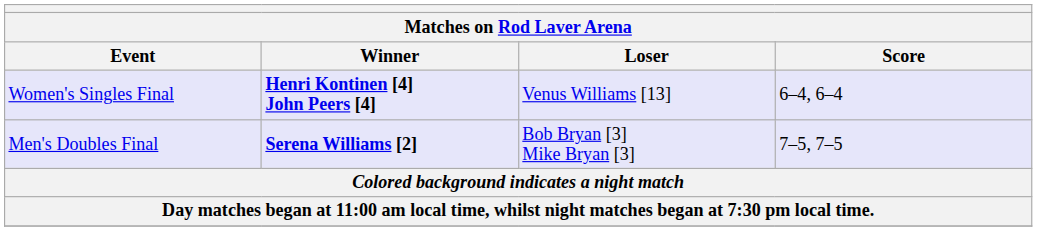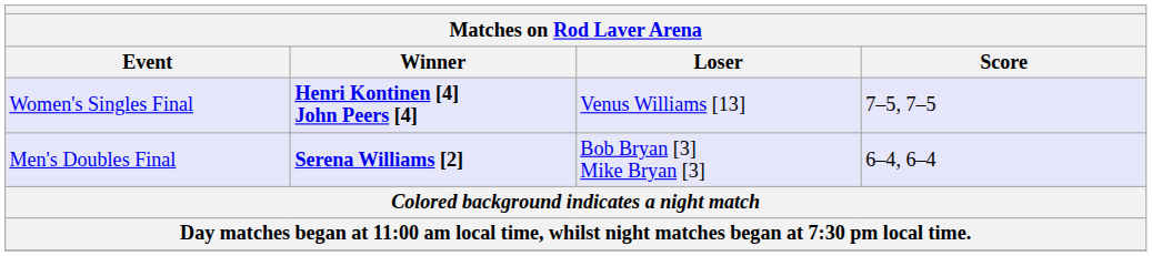 <table class="wikitable collapsible uncollapsed" style="margin:1em auto;">
 <tr>
 <th colspan=4></th>
 </tr>
 <tr>
 <th colspan=4><strong>Matches on <a href='#'>Rod Laver Arena</a></strong></th>
 </tr>
 <tr>
 <th style="width:220px;">Event</th>
 <th style="width:220px;">Winner</th>
 <th style="width:220px;">Loser</th>
 <th style="width:220px;">Score</th>
 </tr>
 <tr bgcolor="lavender">
 <td><a href='#'>Women's Singles Final</a></td>
 <td><strong> <a href='#'>Henri Kontinen</a> [4]<br> <a href='#'>John Peers</a> [4]</strong></td>
 <td> <a href='#'>Venus Williams</a> [13]</td>
-<td>6–4, 6–4</td>
+<td>7–5, 7–5</td>
 </tr>
 <tr bgcolor="lavender">
 <td><a href='#'>Men's Doubles Final</a></td>
 <td><strong> <a href='#'>Serena Williams</a> [2]</strong></td>
 <td> <a href='#'>Bob Bryan</a> [3]<br> <a href='#'>Mike Bryan</a> [3]</td>
-<td>7–5, 7–5</td>
+<td>6–4, 6–4</td>
 </tr>
 <tr>
 <th colspan=4><em>Colored background indicates a night match</em></th>
 </tr>
 <tr>
 <th colspan=4>Day matches began at 11:00 am local time, whilst night matches began at 7:30 pm local time.</th>
 </tr>
 <tr>
 </tr>
 </table>
